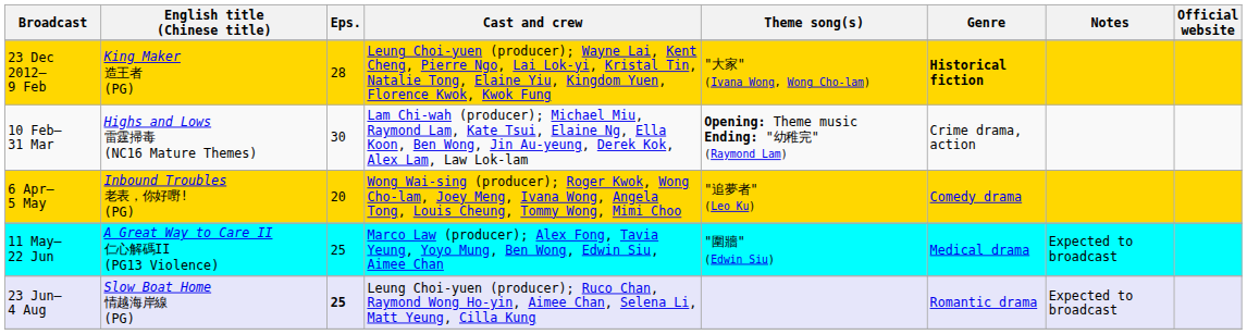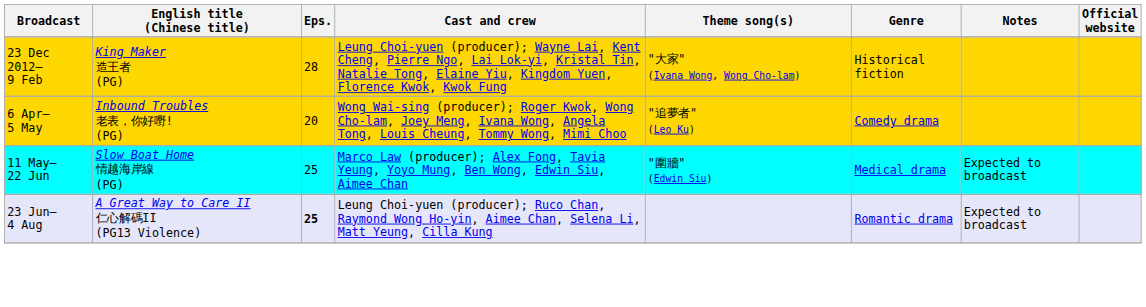 <table class="wikitable sortable" width="100%" style="text-align: left">
 <tr>
 <th align=center width=8% bgcolor="silver">Broadcast</th>
 <th align=center width=20% bgcolor="silver">English title <br> (Chinese title)</th>
 <th align=center width=1% bgcolor="silver">Eps.</th>
 <th align=center width=30% bgcolor="silver">Cast and crew</th>
 <th align=center width=20% bgcolor="silver">Theme song(s)</th>
 <th align=center width=10% bgcolor="silver">Genre</th>
 <th align=center width=15% bgcolor="silver">Notes</th>
 <th align=center width=1% bgcolor="silver">Official website</th>
 </tr>
 <tr>
 </tr>
 <tr ---- bgcolor="FFD700">
 <td>23 Dec 2012–<br>9 Feb</td>
 <td><em><a href='#'>King Maker</a></em><br>造王者<br>(<span>PG</span>)</td>
 <td>28</td>
 <td><a href='#'>Leung Choi-yuen</a> (producer); <a href='#'>Wayne Lai</a>, <a href='#'>Kent Cheng</a>, <a href='#'>Pierre Ngo</a>, <a href='#'>Lai Lok-yi</a>, <a href='#'>Kristal Tin</a>, <a href='#'>Natalie Tong</a>, <a href='#'>Elaine Yiu</a>, <a href='#'>Kingdom Yuen</a>, <a href='#'>Florence Kwok</a>, <a href='#'>Kwok Fung</a></td>
 <td>"大家"<br><small>(<a href='#'>Ivana Wong</a>, <a href='#'>Wong Cho-lam</a>)</small></td>
-<td><strong>Historical fiction</strong></td>
-<td></td>
-<td></td>
-</tr>
-<tr>
-<td>10 Feb–<br>31 Mar</td>
-<td><em><a href='#'>Highs and Lows</a></em><br>雷霆掃毒<br>(<span>NC16</span> Mature Themes)</td>
-<td>30</td>
-<td><a href='#'>Lam Chi-wah</a> (producer); <a href='#'>Michael Miu</a>, <a href='#'>Raymond Lam</a>, <a href='#'>Kate Tsui</a>, <a href='#'>Elaine Ng</a>, <a href='#'>Ella Koon</a>, <a href='#'>Ben Wong</a>, <a href='#'>Jin Au-yeung</a>, <a href='#'>Derek Kok</a>, <a href='#'>Alex Lam</a>, Law Lok-lam</td>
-<td><strong>Opening:</strong> Theme music<br><strong>Ending:</strong> "幼稚完" <br><small>(<a href='#'>Raymond Lam</a>)</small></td>
-<td>Crime drama, action</td>
+<td>Historical fiction</td>
 <td></td>
 <td></td>
 </tr>
 <tr>
 </tr>
 <tr ---- bgcolor="FFD700">
 <td>6 Apr–<br>5 May</td>
 <td><em><a href='#'>Inbound Troubles</a></em><br>老表，你好嘢!<br>(<span>PG</span>)</td>
 <td>20</td>
 <td><a href='#'>Wong Wai-sing</a> (producer); <a href='#'>Roger Kwok</a>, <a href='#'>Wong Cho-lam</a>, <a href='#'>Joey Meng</a>, <a href='#'>Ivana Wong</a>, <a href='#'>Angela Tong</a>, <a href='#'>Louis Cheung</a>, <a href='#'>Tommy Wong</a>, <a href='#'>Mimi Choo</a></td>
 <td>"追夢者"<br><small>(<a href='#'>Leo Ku</a>) </small></td>
 <td><a href='#'>Comedy drama</a></td>
 <td></td>
 <td></td>
 </tr>
 <tr>
 </tr>
 <tr ---- bgcolor="00FFFF">
 <td>11 May–<br>22 Jun</td>
-<td><em><a href='#'>A Great Way to Care II</a></em><br>仁心解碼II<br>(<span>PG13</span> Violence)</td>
+<td><em><a href='#'>Slow Boat Home</a></em><br>情越海岸線<br>(<span>PG</span>)</td>
 <td>25</td>
 <td><a href='#'>Marco Law</a> (producer); <a href='#'>Alex Fong</a>, <a href='#'>Tavia Yeung</a>, <a href='#'>Yoyo Mung</a>, <a href='#'>Ben Wong</a>, <a href='#'>Edwin Siu</a>, <a href='#'>Aimee Chan</a></td>
 <td>"圍牆"<br><small>(<a href='#'>Edwin Siu</a>)</small></td>
 <td><a href='#'>Medical drama</a></td>
 <td>Expected to broadcast</td>
 <td></td>
 </tr>
 <tr>
 </tr>
 <tr ---- bgcolor="E6E6FA">
 <td>23 Jun–<br>4 Aug</td>
-<td><em><a href='#'>Slow Boat Home</a></em><br>情越海岸線<br>(<span>PG</span>)</td>
+<td><em><a href='#'>A Great Way to Care II</a></em><br>仁心解碼II<br>(<span>PG13</span> Violence)</td>
 <td><strong>25</strong></td>
 <td>Leung Choi-yuen (producer); <a href='#'>Ruco Chan</a>, <a href='#'>Raymond Wong Ho-yin</a>, <a href='#'>Aimee Chan</a>, <a href='#'>Selena Li</a>, <a href='#'>Matt Yeung</a>, <a href='#'>Cilla Kung</a></td>
 <td></td>
 <td><a href='#'>Romantic drama</a></td>
 <td>Expected to broadcast</td>
 <td></td>
 </tr>
 <tr>
 </tr>
 </table>
